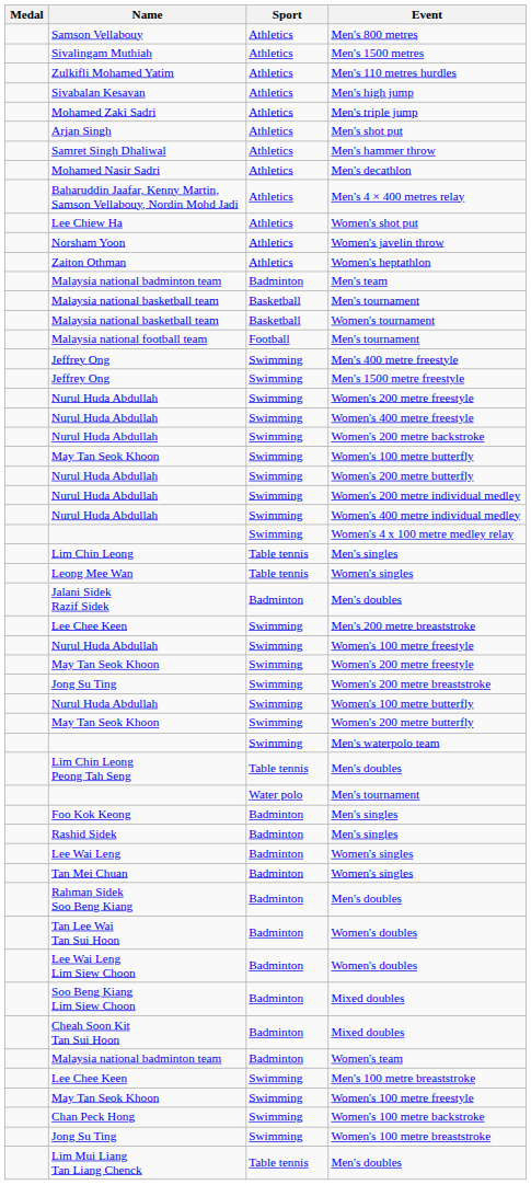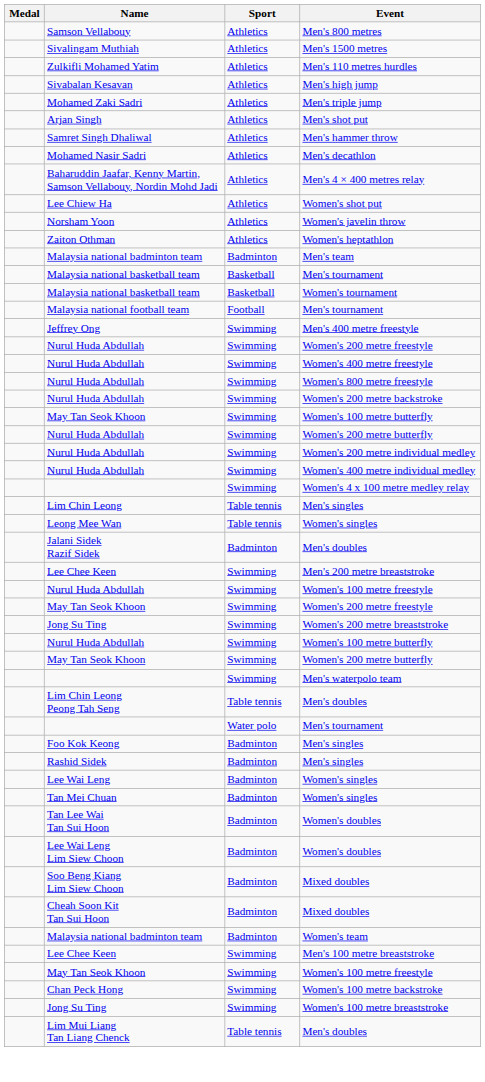 <table class="wikitable sortable" style="font-size:100%">
 <tr>
 <th width="50">Medal</th>
 <th width="250">Name</th>
 <th width="100">Sport</th>
 <th width="250">Event</th>
 </tr>
 <tr>
 <td></td>
 <td><a href='#'>Samson Vellabouy</a></td>
 <td><a href='#'>Athletics</a></td>
 <td><a href='#'>Men's 800 metres</a></td>
 </tr>
 <tr>
 <td></td>
 <td><a href='#'>Sivalingam Muthiah</a></td>
 <td><a href='#'>Athletics</a></td>
 <td><a href='#'>Men's 1500 metres</a></td>
 </tr>
 <tr>
 <td></td>
 <td><a href='#'>Zulkifli Mohamed Yatim</a></td>
 <td><a href='#'>Athletics</a></td>
 <td><a href='#'>Men's 110 metres hurdles</a></td>
 </tr>
 <tr>
 <td></td>
 <td><a href='#'>Sivabalan Kesavan</a></td>
 <td><a href='#'>Athletics</a></td>
 <td><a href='#'>Men's high jump</a></td>
 </tr>
 <tr>
 <td></td>
 <td><a href='#'>Mohamed Zaki Sadri</a></td>
 <td><a href='#'>Athletics</a></td>
 <td><a href='#'>Men's triple jump</a></td>
 </tr>
 <tr>
 <td></td>
 <td><a href='#'>Arjan Singh</a></td>
 <td><a href='#'>Athletics</a></td>
 <td><a href='#'>Men's shot put</a></td>
 </tr>
 <tr>
 <td></td>
 <td><a href='#'>Samret Singh Dhaliwal</a></td>
 <td><a href='#'>Athletics</a></td>
 <td><a href='#'>Men's hammer throw</a></td>
 </tr>
 <tr>
 <td></td>
 <td><a href='#'>Mohamed Nasir Sadri</a></td>
 <td><a href='#'>Athletics</a></td>
 <td><a href='#'>Men's decathlon</a></td>
 </tr>
 <tr>
 <td></td>
 <td><a href='#'>Baharuddin Jaafar, Kenny Martin, Samson Vellabouy, Nordin Mohd Jadi</a></td>
 <td><a href='#'>Athletics</a></td>
 <td><a href='#'>Men's 4 × 400 metres relay</a></td>
 </tr>
 <tr>
 <td></td>
 <td><a href='#'>Lee Chiew Ha</a></td>
 <td><a href='#'>Athletics</a></td>
 <td><a href='#'>Women's shot put</a></td>
 </tr>
 <tr>
 <td></td>
 <td><a href='#'>Norsham Yoon</a></td>
 <td><a href='#'>Athletics</a></td>
 <td><a href='#'>Women's javelin throw</a></td>
 </tr>
 <tr>
 <td></td>
 <td><a href='#'>Zaiton Othman</a></td>
 <td><a href='#'>Athletics</a></td>
 <td><a href='#'>Women's heptathlon</a></td>
 </tr>
 <tr>
 <td></td>
 <td><a href='#'>Malaysia national badminton team</a><br></td>
 <td><a href='#'>Badminton</a></td>
 <td><a href='#'>Men's team</a></td>
 </tr>
 <tr>
 <td></td>
 <td><a href='#'>Malaysia national basketball team</a></td>
 <td><a href='#'>Basketball</a></td>
 <td><a href='#'>Men's tournament</a></td>
 </tr>
 <tr>
 <td></td>
 <td><a href='#'>Malaysia national basketball team</a></td>
 <td><a href='#'>Basketball</a></td>
 <td><a href='#'>Women's tournament</a></td>
 </tr>
 <tr>
 <td></td>
 <td><a href='#'>Malaysia national football team</a><br></td>
 <td><a href='#'>Football</a></td>
 <td><a href='#'>Men's tournament</a></td>
 </tr>
 <tr>
 <td></td>
 <td><a href='#'>Jeffrey Ong</a></td>
 <td><a href='#'>Swimming</a></td>
 <td><a href='#'>Men's 400 metre freestyle</a></td>
 </tr>
 <tr>
 <td></td>
-<td><a href='#'>Jeffrey Ong</a></td>
-<td><a href='#'>Swimming</a></td>
-<td><a href='#'>Men's 1500 metre freestyle</a></td>
-</tr>
-<tr>
-<td></td>
 <td><a href='#'>Nurul Huda Abdullah</a></td>
 <td><a href='#'>Swimming</a></td>
 <td><a href='#'>Women's 200 metre freestyle</a></td>
 </tr>
 <tr>
 <td></td>
 <td><a href='#'>Nurul Huda Abdullah</a></td>
 <td><a href='#'>Swimming</a></td>
 <td><a href='#'>Women's 400 metre freestyle</a></td>
+</tr>
+<tr>
+<td></td>
+<td><a href='#'>Nurul Huda Abdullah</a></td>
+<td><a href='#'>Swimming</a></td>
+<td><a href='#'>Women's 800 metre freestyle</a></td>
 </tr>
 <tr>
 <td></td>
 <td><a href='#'>Nurul Huda Abdullah</a></td>
 <td><a href='#'>Swimming</a></td>
 <td><a href='#'>Women's 200 metre backstroke</a></td>
 </tr>
 <tr>
 <td></td>
 <td><a href='#'>May Tan Seok Khoon</a></td>
 <td><a href='#'>Swimming</a></td>
 <td><a href='#'>Women's 100 metre butterfly</a></td>
 </tr>
 <tr>
 <td></td>
 <td><a href='#'>Nurul Huda Abdullah</a></td>
 <td><a href='#'>Swimming</a></td>
 <td><a href='#'>Women's 200 metre butterfly</a></td>
 </tr>
 <tr>
 <td></td>
 <td><a href='#'>Nurul Huda Abdullah</a></td>
 <td><a href='#'>Swimming</a></td>
 <td><a href='#'>Women's 200 metre individual medley</a></td>
 </tr>
 <tr>
 <td></td>
 <td><a href='#'>Nurul Huda Abdullah</a></td>
 <td><a href='#'>Swimming</a></td>
 <td><a href='#'>Women's 400 metre individual medley</a></td>
 </tr>
 <tr>
 <td></td>
 <td></td>
 <td><a href='#'>Swimming</a></td>
 <td><a href='#'>Women's 4 x 100 metre medley relay</a></td>
 </tr>
 <tr>
 <td></td>
 <td><a href='#'>Lim Chin Leong</a></td>
 <td><a href='#'>Table tennis</a></td>
 <td><a href='#'>Men's singles</a></td>
 </tr>
 <tr>
 <td></td>
 <td><a href='#'>Leong Mee Wan</a></td>
 <td><a href='#'>Table tennis</a></td>
 <td><a href='#'>Women's singles</a></td>
 </tr>
 <tr>
 <td></td>
 <td><a href='#'>Jalani Sidek</a><br><a href='#'>Razif Sidek</a></td>
 <td><a href='#'>Badminton</a></td>
 <td><a href='#'>Men's doubles</a></td>
 </tr>
 <tr>
 <td></td>
 <td><a href='#'>Lee Chee Keen</a></td>
 <td><a href='#'>Swimming</a></td>
 <td><a href='#'>Men's 200 metre breaststroke</a></td>
 </tr>
 <tr>
 <td></td>
 <td><a href='#'>Nurul Huda Abdullah</a></td>
 <td><a href='#'>Swimming</a></td>
 <td><a href='#'>Women's 100 metre freestyle</a></td>
 </tr>
 <tr>
 <td></td>
 <td><a href='#'>May Tan Seok Khoon</a></td>
 <td><a href='#'>Swimming</a></td>
 <td><a href='#'>Women's 200 metre freestyle</a></td>
 </tr>
 <tr>
 <td></td>
 <td><a href='#'>Jong Su Ting</a></td>
 <td><a href='#'>Swimming</a></td>
 <td><a href='#'>Women's 200 metre breaststroke</a></td>
 </tr>
 <tr>
 <td></td>
 <td><a href='#'>Nurul Huda Abdullah</a></td>
 <td><a href='#'>Swimming</a></td>
 <td><a href='#'>Women's 100 metre butterfly</a></td>
 </tr>
 <tr>
 <td></td>
 <td><a href='#'>May Tan Seok Khoon</a></td>
 <td><a href='#'>Swimming</a></td>
 <td><a href='#'>Women's 200 metre butterfly</a></td>
 </tr>
 <tr>
 <td></td>
 <td></td>
 <td><a href='#'>Swimming</a></td>
 <td><a href='#'>Men's waterpolo team</a></td>
 </tr>
 <tr>
 <td></td>
 <td><a href='#'>Lim Chin Leong</a><br><a href='#'>Peong Tah Seng</a></td>
 <td><a href='#'>Table tennis</a></td>
 <td><a href='#'>Men's doubles</a></td>
 </tr>
 <tr>
 <td></td>
 <td></td>
 <td><a href='#'>Water polo</a></td>
 <td><a href='#'>Men's tournament</a></td>
 </tr>
 <tr>
 <td></td>
 <td><a href='#'>Foo Kok Keong</a></td>
 <td><a href='#'>Badminton</a></td>
 <td><a href='#'>Men's singles</a></td>
 </tr>
 <tr>
 <td></td>
 <td><a href='#'>Rashid Sidek</a></td>
 <td><a href='#'>Badminton</a></td>
 <td><a href='#'>Men's singles</a></td>
 </tr>
 <tr>
 <td></td>
 <td><a href='#'>Lee Wai Leng</a></td>
 <td><a href='#'>Badminton</a></td>
 <td><a href='#'>Women's singles</a></td>
 </tr>
 <tr>
 <td></td>
 <td><a href='#'>Tan Mei Chuan</a></td>
 <td><a href='#'>Badminton</a></td>
 <td><a href='#'>Women's singles</a></td>
 </tr>
 <tr>
 <td></td>
-<td><a href='#'>Rahman Sidek</a><br><a href='#'>Soo Beng Kiang</a></td>
-<td><a href='#'>Badminton</a></td>
-<td><a href='#'>Men's doubles</a></td>
-</tr>
-<tr>
-<td></td>
 <td><a href='#'>Tan Lee Wai</a><br><a href='#'>Tan Sui Hoon</a></td>
 <td><a href='#'>Badminton</a></td>
 <td><a href='#'>Women's doubles</a></td>
 </tr>
 <tr>
 <td></td>
 <td><a href='#'>Lee Wai Leng</a><br><a href='#'>Lim Siew Choon</a></td>
 <td><a href='#'>Badminton</a></td>
 <td><a href='#'>Women's doubles</a></td>
 </tr>
 <tr>
 <td></td>
 <td><a href='#'>Soo Beng Kiang</a><br><a href='#'>Lim Siew Choon</a></td>
 <td><a href='#'>Badminton</a></td>
 <td><a href='#'>Mixed doubles</a></td>
 </tr>
 <tr>
 <td></td>
 <td><a href='#'>Cheah Soon Kit</a><br><a href='#'>Tan Sui Hoon</a></td>
 <td><a href='#'>Badminton</a></td>
 <td><a href='#'>Mixed doubles</a></td>
 </tr>
 <tr>
 <td></td>
 <td><a href='#'>Malaysia national badminton team</a><br></td>
 <td><a href='#'>Badminton</a></td>
 <td><a href='#'>Women's team</a></td>
 </tr>
 <tr>
 <td></td>
 <td><a href='#'>Lee Chee Keen</a></td>
 <td><a href='#'>Swimming</a></td>
 <td><a href='#'>Men's 100 metre breaststroke</a></td>
 </tr>
 <tr>
 <td></td>
 <td><a href='#'>May Tan Seok Khoon</a></td>
 <td><a href='#'>Swimming</a></td>
 <td><a href='#'>Women's 100 metre freestyle</a></td>
 </tr>
 <tr>
 <td></td>
 <td><a href='#'>Chan Peck Hong</a></td>
 <td><a href='#'>Swimming</a></td>
 <td><a href='#'>Women's 100 metre backstroke</a></td>
 </tr>
 <tr>
 <td></td>
 <td><a href='#'>Jong Su Ting</a></td>
 <td><a href='#'>Swimming</a></td>
 <td><a href='#'>Women's 100 metre breaststroke</a></td>
 </tr>
 <tr>
 <td></td>
 <td><a href='#'>Lim Mui Liang</a><br><a href='#'>Tan Liang Chenck</a></td>
 <td><a href='#'>Table tennis</a></td>
 <td><a href='#'>Men's doubles</a></td>
 </tr>
 </table>
